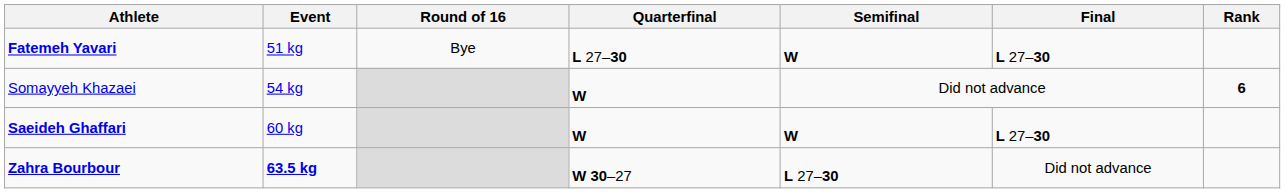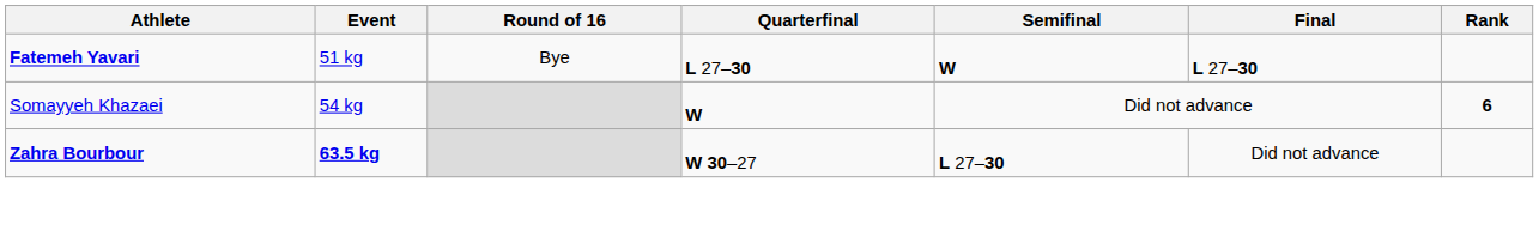 <table class="wikitable" width="98%" style="text-align:left; font-size:90%">
 <tr>
 <th width="11%">Athlete</th>
 <th width="4%">Event</th>
 <th width="9%">Round of 16</th>
 <th width="9%">Quarterfinal</th>
 <th width="9%">Semifinal</th>
 <th width="9%">Final</th>
 <th width="3%">Rank</th>
 </tr>
 <tr>
 <td><strong><a href='#'>Fatemeh Yavari</a></strong></td>
 <td><a href='#'>51 kg</a></td>
 <td align=center>Bye</td>
 <td><br><strong>L</strong> 27–<strong>30</strong></td>
 <td><br><strong>W</strong> </td>
 <td><br><strong>L</strong> 27–<strong>30</strong></td>
 <td align=center></td>
 </tr>
 <tr>
 <td><a href='#'>Somayyeh Khazaei</a></td>
 <td><a href='#'>54 kg</a></td>
 <td bgcolor=#DCDCDC></td>
 <td><br><strong>W</strong> </td>
 <td colspan=2 align=center>Did not advance</td>
 <td align=center><strong>6</strong></td>
 </tr>
 <tr>
-<td><strong><a href='#'>Saeideh Ghaffari</a></strong></td>
-<td><a href='#'>60 kg</a></td>
-<td bgcolor=#DCDCDC></td>
-<td><br><strong>W</strong> </td>
-<td><br><strong>W</strong> </td>
-<td><br><strong>L</strong> 27–<strong>30</strong></td>
-<td align=center></td>
-</tr>
-<tr>
 <td><strong><a href='#'>Zahra Bourbour</a></strong></td>
 <td><strong><a href='#'>63.5 kg</a></strong></td>
 <td bgcolor=#DCDCDC></td>
 <td><br><strong>W</strong> <strong>30</strong>–27</td>
 <td><br><strong>L</strong> 27–<strong>30</strong></td>
 <td align=center>Did not advance</td>
 <td align=center></td>
 </tr>
 </table>
